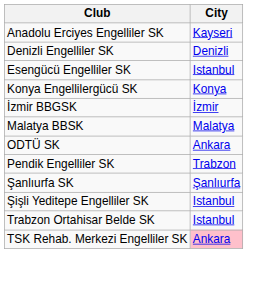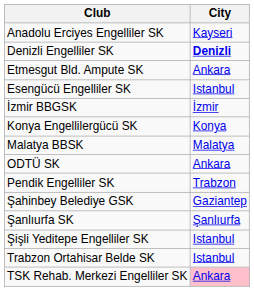 <table class=wikitable from>
 <tr>
 <th>Club</th>
 <th>City</th>
 </tr>
 <tr>
 <td>Anadolu Erciyes Engelliler SK</td>
 <td><a href='#'>Kayseri</a></td>
 </tr>
 <tr>
 <td>Denizli Engelliler SK</td>
-<td><a href='#'>Denizli</a></td>
+<td><strong><a href='#'>Denizli</a></strong></td>
+</tr>
+<tr>
+<td>Etmesgut Bld. Ampute SK</td>
+<td><a href='#'>Ankara</a></td>
 </tr>
 <tr>
 <td>Esengücü Engelliler SK</td>
 <td><a href='#'>Istanbul</a></td>
 </tr>
 <tr>
+<td>İzmir BBGSK</td>
+<td><a href='#'>İzmir</a></td>
+</tr>
+<tr>
 <td>Konya Engellilergücü SK</td>
 <td><a href='#'>Konya</a></td>
-</tr>
-<tr>
-<td>İzmir BBGSK</td>
-<td><a href='#'>İzmir</a></td>
 </tr>
 <tr>
 <td>Malatya BBSK</td>
 <td><a href='#'>Malatya</a></td>
 </tr>
 <tr>
 <td>ODTÜ SK</td>
 <td><a href='#'>Ankara</a></td>
 </tr>
 <tr>
 <td>Pendik Engelliler SK</td>
 <td><a href='#'>Trabzon</a></td>
+</tr>
+<tr>
+<td>Şahinbey Belediye GSK</td>
+<td><a href='#'>Gaziantep</a></td>
 </tr>
 <tr>
 <td>Şanlıurfa SK</td>
 <td><a href='#'>Şanlıurfa</a></td>
 </tr>
 <tr>
 <td>Şişli Yeditepe Engelliler SK</td>
 <td><a href='#'>Istanbul</a></td>
 </tr>
 <tr>
 <td>Trabzon Ortahisar Belde SK</td>
 <td><a href='#'>Istanbul</a></td>
 </tr>
 <tr>
 <td>TSK Rehab. Merkezi Engelliler SK</td>
 <td style="background: pink;"><a href='#'>Ankara</a></td>
 </tr>
 </table>
